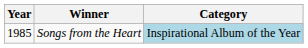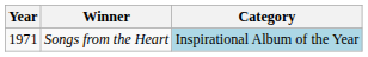 <table class="wikitable">
 <tr>
 <th>Year</th>
 <th>Winner</th>
 <th>Category</th>
 </tr>
 <tr>
-<td>1985</td>
+<td>1971</td>
 <td><em>Songs from the Heart</em></td>
 <td style="background: lightblue;">Inspirational Album of the Year</td>
 </tr>
 </table>
